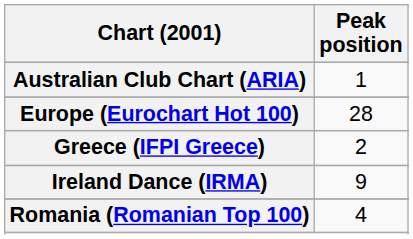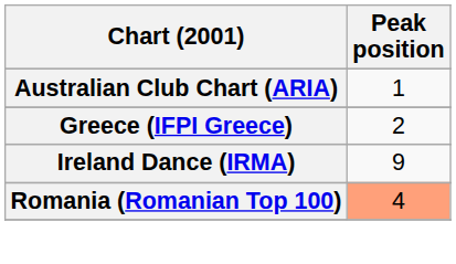 <table class="wikitable sortable plainrowheaders" style="text-align:center">
 <tr>
 <th>Chart (2001)</th>
 <th>Peak<br>position</th>
 </tr>
 <tr>
 </tr>
 <tr>
 <th scope="row">Australian Club Chart (<a href='#'>ARIA</a>)</th>
 <td>1</td>
 </tr>
 <tr>
 </tr>
 <tr>
 </tr>
 <tr>
-</tr>
-<tr>
-<th scope="row">Europe (<a href='#'>Eurochart Hot 100</a>)</th>
-<td>28</td>
 </tr>
 <tr>
 </tr>
 <tr>
 </tr>
 <tr>
 </tr>
 <tr>
 <th scope="row">Greece (<a href='#'>IFPI Greece</a>)</th>
 <td>2</td>
 </tr>
 <tr>
 </tr>
 <tr>
 <th scope="row">Ireland Dance (<a href='#'>IRMA</a>)</th>
 <td>9</td>
 </tr>
 <tr>
 </tr>
 <tr>
 </tr>
 <tr>
 <th scope="row">Romania (<a href='#'>Romanian Top 100</a>)</th>
-<td>4</td>
+<td style="background: lightsalmon;">4</td>
 </tr>
 <tr>
 </tr>
 <tr>
 </tr>
 <tr>
 </tr>
 <tr>
 </tr>
 <tr>
 </tr>
 </table>
